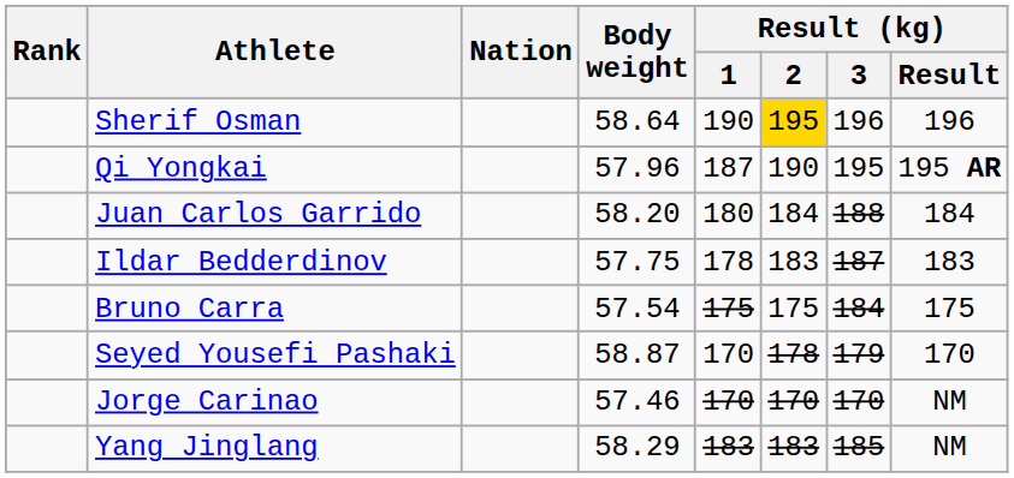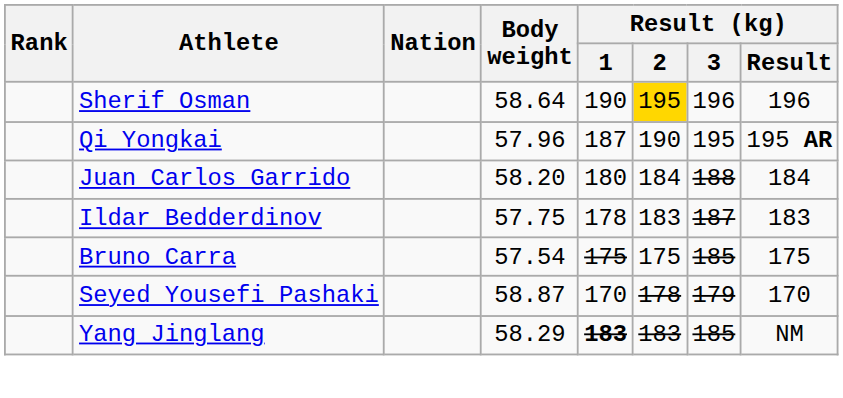 <table class="wikitable sortable" style="text-align:center;">
 <tr>
 <th rowspan=2>Rank</th>
 <th rowspan=2>Athlete</th>
 <th rowspan=2>Nation</th>
 <th rowspan=2>Body<br>weight</th>
 <th colspan=4>Result (kg)</th>
 </tr>
 <tr>
 <th>1</th>
 <th>2</th>
 <th>3</th>
 <th>Result</th>
 </tr>
 <tr>
 <td></td>
 <td align=left><a href='#'>Sherif Osman</a></td>
 <td align=left></td>
 <td>58.64</td>
 <td>190</td>
 <td style="background: gold;">195</td>
 <td>196</td>
 <td>196</td>
 </tr>
 <tr>
 <td></td>
 <td align=left><a href='#'>Qi Yongkai</a></td>
 <td align=left></td>
 <td>57.96</td>
 <td>187</td>
 <td>190</td>
 <td>195</td>
 <td>195 <strong>AR</strong></td>
 </tr>
 <tr>
 <td></td>
 <td align=left><a href='#'>Juan Carlos Garrido</a></td>
 <td align=left></td>
 <td>58.20</td>
 <td>180</td>
 <td>184</td>
 <td><s>188</s></td>
 <td>184</td>
 </tr>
 <tr>
 <td></td>
 <td align=left><a href='#'>Ildar Bedderdinov</a></td>
 <td align=left></td>
 <td>57.75</td>
 <td>178</td>
 <td>183</td>
 <td><s>187</s></td>
 <td>183</td>
 </tr>
 <tr>
 <td></td>
 <td align=left><a href='#'>Bruno Carra</a></td>
 <td align=left></td>
 <td>57.54</td>
 <td><s>175</s></td>
 <td>175</td>
-<td><s>184</s></td>
+<td><s>185</s></td>
 <td>175</td>
 </tr>
 <tr>
 <td></td>
 <td align=left><a href='#'>Seyed Yousefi Pashaki</a></td>
 <td align=left></td>
 <td>58.87</td>
 <td>170</td>
 <td><s>178</s></td>
 <td><s>179</s></td>
 <td>170</td>
 </tr>
 <tr>
 <td></td>
-<td align=left><a href='#'>Jorge Carinao</a></td>
-<td align=left></td>
-<td>57.46</td>
-<td><s>170</s></td>
-<td><s>170</s></td>
-<td><s>170</s></td>
-<td>NM</td>
-</tr>
-<tr>
-<td></td>
 <td align=left><a href='#'>Yang Jinglang</a></td>
 <td align=left></td>
 <td>58.29</td>
-<td><s>183</s></td>
+<td><strong><s>183</s></strong></td>
 <td><s>183</s></td>
 <td><s>185</s></td>
 <td>NM</td>
 </tr>
 </table>
